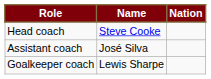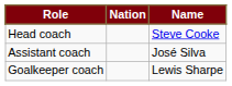 <table class="wikitable sortable">
 <tr>
 <th style="background:#80000A; color:#FFFFFF; border:2px solid #827244;;" scope="col">Role</th>
+<th style="background:#80000A; color:#FFFFFF; border:2px solid #827244;;" scope="col">Nation</th>
 <th style="background:#80000A; color:#FFFFFF; border:2px solid #827244;;" scope="col">Name</th>
-<th style="background:#80000A; color:#FFFFFF; border:2px solid #827244;;" scope="col">Nation</th>
 </tr>
 <tr>
 <td>Head coach</td>
+<td></td>
 <td><a href='#'>Steve Cooke</a></td>
-<td></td>
 </tr>
 <tr>
 <td>Assistant coach</td>
+<td></td>
 <td>José Silva</td>
-<td></td>
 </tr>
 <tr>
 <td>Goalkeeper coach</td>
+<td></td>
 <td>Lewis Sharpe</td>
-<td></td>
 </tr>
 </table>
